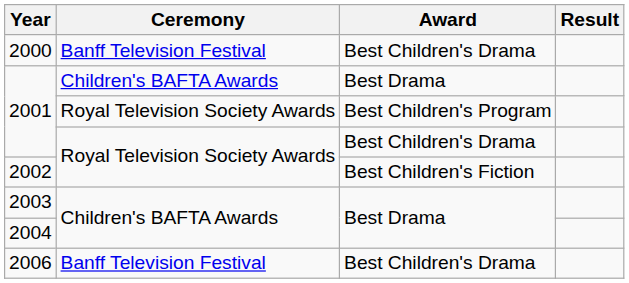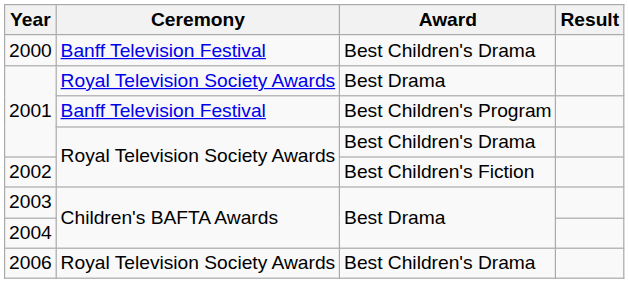 <table class="wikitable">
 <tr>
 <th>Year</th>
 <th>Ceremony</th>
 <th>Award</th>
 <th>Result</th>
 </tr>
 <tr>
 <td>2000</td>
 <td><a href='#'>Banff Television Festival</a></td>
 <td>Best Children's Drama</td>
 <td></td>
 </tr>
 <tr>
 <td rowspan="3">2001</td>
-<td><a href='#'>Children's BAFTA Awards</a></td>
+<td><a href='#'>Royal Television Society Awards</a></td>
 <td>Best Drama</td>
 <td></td>
 </tr>
 <tr>
-<td>Royal Television Society Awards</td>
+<td><a href='#'>Banff Television Festival</a></td>
 <td>Best Children's Program</td>
 <td></td>
 </tr>
 <tr>
 <td rowspan="2">Royal Television Society Awards</td>
 <td>Best Children's Drama</td>
 <td></td>
 </tr>
 <tr>
 <td>2002</td>
 <td>Best Children's Fiction</td>
 <td></td>
 </tr>
 <tr>
 <td>2003</td>
 <td rowspan="2">Children's BAFTA Awards</td>
 <td rowspan="2">Best Drama</td>
 <td></td>
 </tr>
 <tr>
 <td>2004</td>
 <td></td>
 </tr>
 <tr>
 <td>2006</td>
-<td><a href='#'>Banff Television Festival</a></td>
+<td>Royal Television Society Awards</td>
 <td>Best Children's Drama</td>
 <td></td>
 </tr>
 </table>
